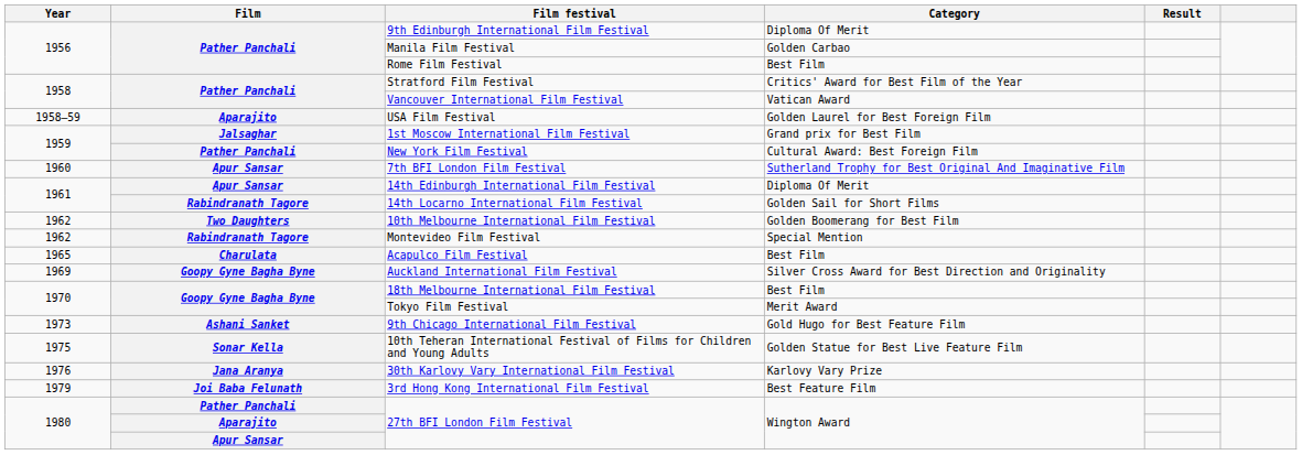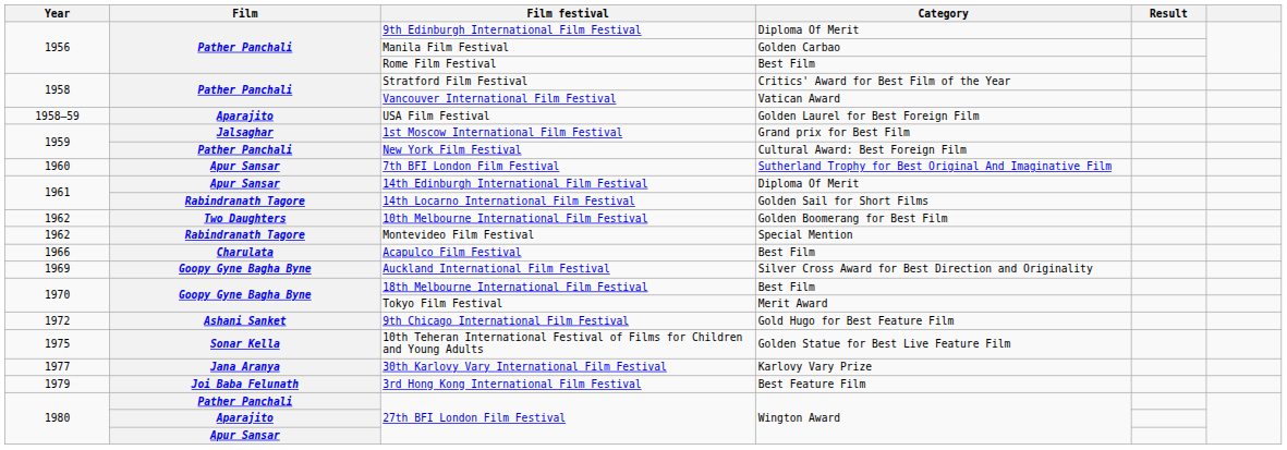 <table class="wikitable plainrowheaders sortable" style="width:100%">
 <tr>
 <th scope="col" style="width:7%">Year</th>
 <th scope="col" style="width:18%">Film</th>
 <th scope="col" style="width:25%">Film festival</th>
 <th scope="col" style="width:25%">Category</th>
 <th scope="col" style="width:5%">Result</th>
 <th scope="col" style="width:5%" class="unsortable"></th>
 </tr>
 <tr>
 <td style="text-align:center;" rowspan="3">1956</td>
 <th scope="row" rowspan="3"><em><a href='#'>Pather Panchali</a></em></th>
 <td><a href='#'>9th Edinburgh International Film Festival</a></td>
 <td>Diploma Of Merit</td>
 <td></td>
 <td rowspan="3" style="text-align:center;"></td>
 </tr>
 <tr>
 <td>Manila Film Festival</td>
 <td>Golden Carbao</td>
 <td></td>
 </tr>
 <tr>
 <td>Rome Film Festival</td>
 <td>Best Film</td>
 <td></td>
 </tr>
 <tr>
 <td style="text-align:center;" rowspan="2">1958</td>
 <th scope="row" rowspan="2"><em><a href='#'>Pather Panchali</a></em></th>
 <td>Stratford Film Festival</td>
 <td>Critics' Award for Best Film of the Year</td>
 <td></td>
 <td style="text-align:center;"></td>
 </tr>
 <tr>
 <td><a href='#'>Vancouver International Film Festival</a></td>
 <td>Vatican Award</td>
 <td></td>
 <td style="text-align:center;"></td>
 </tr>
 <tr>
 <td style="text-align:center;">1958–59</td>
 <th scope="row"><em><a href='#'>Aparajito</a></em></th>
 <td>USA Film Festival</td>
 <td>Golden Laurel for Best Foreign Film</td>
 <td></td>
 <td style="text-align:center;"></td>
 </tr>
 <tr>
 <td style="text-align:center;" rowspan="2">1959</td>
 <th scope="row"><em><a href='#'>Jalsaghar</a></em></th>
 <td><a href='#'>1st Moscow International Film Festival</a></td>
 <td>Grand prix for Best Film</td>
 <td></td>
 <td style="text-align:center;"></td>
 </tr>
 <tr>
 <th scope="row"><em><a href='#'>Pather Panchali</a></em></th>
 <td><a href='#'>New York Film Festival</a></td>
 <td>Cultural Award: Best Foreign Film</td>
 <td></td>
 <td style="text-align:center;"></td>
 </tr>
 <tr>
 <td style="text-align:center;">1960</td>
 <th scope="row"><em><a href='#'>Apur Sansar</a></em></th>
 <td><a href='#'>7th BFI London Film Festival</a></td>
 <td><a href='#'>Sutherland Trophy for Best Original And Imaginative Film</a></td>
 <td></td>
 <td style="text-align:center;"></td>
 </tr>
 <tr>
 <td style="text-align:center;" rowspan="2">1961</td>
 <th scope="row"><em><a href='#'>Apur Sansar</a></em></th>
 <td><a href='#'>14th Edinburgh International Film Festival</a></td>
 <td>Diploma Of Merit</td>
 <td></td>
 <td style="text-align:center;"></td>
 </tr>
 <tr>
 <th scope="row"><em><a href='#'>Rabindranath Tagore</a></em></th>
 <td><a href='#'>14th Locarno International Film Festival</a></td>
 <td>Golden Sail for Short Films</td>
 <td></td>
 <td style="text-align:center;"></td>
 </tr>
 <tr>
 <td style="text-align:center;">1962</td>
 <th scope="row"><em><a href='#'>Two Daughters</a></em></th>
 <td><a href='#'>10th Melbourne International Film Festival</a></td>
 <td>Golden Boomerang for Best Film</td>
 <td></td>
 <td style="text-align:center;"></td>
 </tr>
 <tr>
 <td style="text-align:center;">1962</td>
 <th scope="row"><em><a href='#'>Rabindranath Tagore</a></em></th>
 <td>Montevideo Film Festival</td>
 <td>Special Mention</td>
 <td></td>
 <td style="text-align:center;"></td>
 </tr>
 <tr>
-<td style="text-align:center;">1965</td>
+<td style="text-align:center;">1966</td>
 <th scope="row"><em><a href='#'>Charulata</a></em></th>
 <td><a href='#'>Acapulco Film Festival</a></td>
 <td>Best Film</td>
 <td></td>
 <td style="text-align:center;"></td>
 </tr>
 <tr>
 <td style="text-align:center;">1969</td>
 <th scope="row"><em><a href='#'>Goopy Gyne Bagha Byne</a></em></th>
 <td><a href='#'>Auckland International Film Festival</a></td>
 <td>Silver Cross Award for Best Direction and Originality</td>
 <td></td>
 <td style="text-align:center;"></td>
 </tr>
 <tr>
 <td style="text-align:center;" rowspan="2">1970</td>
 <th scope="row" rowspan="2"><em><a href='#'>Goopy Gyne Bagha Byne</a></em></th>
 <td><a href='#'>18th Melbourne International Film Festival</a></td>
 <td>Best Film</td>
 <td></td>
 <td style="text-align:center;"></td>
 </tr>
 <tr>
 <td>Tokyo Film Festival</td>
 <td>Merit Award</td>
 <td></td>
 <td style="text-align:center;"></td>
 </tr>
 <tr>
-<td style="text-align:center;">1973</td>
+<td style="text-align:center;">1972</td>
 <th scope="row"><em><a href='#'>Ashani Sanket</a></em></th>
 <td><a href='#'>9th Chicago International Film Festival</a></td>
 <td>Gold Hugo for Best Feature Film</td>
 <td></td>
 <td style="text-align:center;"></td>
 </tr>
 <tr>
 <td style="text-align:center;">1975</td>
 <th scope="row"><em><a href='#'>Sonar Kella</a></em></th>
 <td>10th Teheran International Festival of Films for Children and Young Adults</td>
 <td>Golden Statue for Best Live Feature Film</td>
 <td></td>
 <td style="text-align:center;"></td>
 </tr>
 <tr>
-<td style="text-align:center;">1976</td>
+<td style="text-align:center;">1977</td>
 <th scope="row"><em><a href='#'>Jana Aranya</a></em></th>
 <td><a href='#'>30th Karlovy Vary International Film Festival</a></td>
 <td>Karlovy Vary Prize</td>
 <td></td>
 <td style="text-align:center;"></td>
 </tr>
 <tr>
 <td style="text-align:center;">1979</td>
 <th scope="row"><em><a href='#'>Joi Baba Felunath</a></em></th>
 <td><a href='#'>3rd Hong Kong International Film Festival</a></td>
 <td>Best Feature Film</td>
 <td></td>
 <td style="text-align:center;"></td>
 </tr>
 <tr>
 <td style="text-align:center;" rowspan="3">1980</td>
 <th scope="row"><em><a href='#'>Pather Panchali</a></em></th>
 <td rowspan="3"><a href='#'>27th BFI London Film Festival</a></td>
 <td rowspan="3">Wington Award</td>
 <td></td>
 <td rowspan="3" style="text-align:center;"></td>
 </tr>
 <tr>
 <th scope="row"><em><a href='#'>Aparajito</a></em></th>
 <td></td>
 </tr>
 <tr>
 <th scope="row"><em><a href='#'>Apur Sansar</a></em></th>
 <td></td>
 </tr>
 </table>
